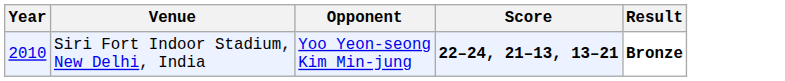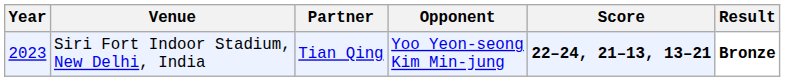 <table class="sortable wikitable" style="font-size: 90%;">
 <tr>
 <th>Year</th>
 <th>Venue</th>
+<th>Partner</th>
 <th>Opponent</th>
 <th>Score</th>
 <th>Result</th>
 </tr>
 <tr style="background:#ECF2FF">
-<td align="center"><a href='#'>2010</a></td>
+<td align="center"><a href='#'>2023</a></td>
 <td align="left">Siri Fort Indoor Stadium,<br><a href='#'>New Delhi</a>, India</td>
+<td align="left"> <a href='#'>Tian Qing</a></td>
 <td align="left"> <a href='#'>Yoo Yeon-seong</a><br> <a href='#'>Kim Min-jung</a></td>
 <td align="left"><strong>22–24, 21–13, 13–21</strong></td>
 <td style="text-align:left; background:white"> <strong>Bronze</strong></td>
 </tr>
 </table>
